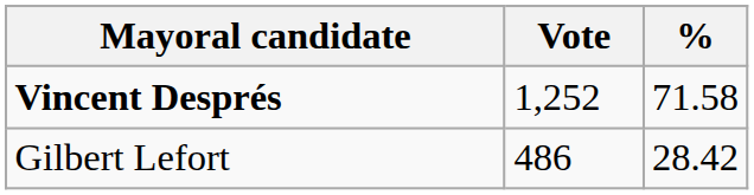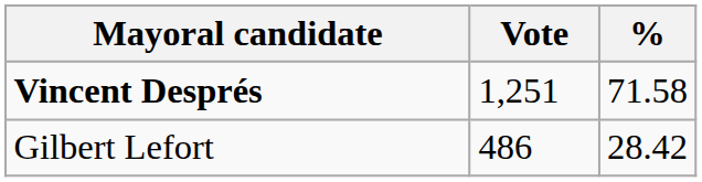 <table class="wikitable">
 <tr>
 <th bgcolor="#DDDDFF" width="200px">Mayoral candidate</th>
 <th bgcolor="#DDDDFF" width="50px">Vote</th>
 <th bgcolor="#DDDDFF" width="30px">%</th>
 </tr>
 <tr>
 <td><strong>Vincent Després</strong></td>
-<td>1,252</td>
+<td>1,251</td>
 <td>71.58</td>
 </tr>
 <tr>
 <td>Gilbert Lefort</td>
 <td>486</td>
 <td>28.42</td>
 </tr>
 </table>
